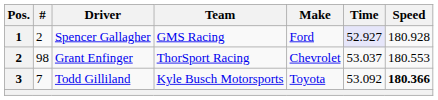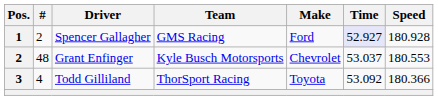 <table class="wikitable" style="font-size:95%">
 <tr>
 <th>Pos.</th>
 <th>#</th>
 <th>Driver</th>
 <th>Team</th>
 <th>Make</th>
 <th>Time</th>
 <th>Speed</th>
 </tr>
 <tr>
 <th>1</th>
 <td>2</td>
 <td><a href='#'>Spencer Gallagher</a></td>
 <td><a href='#'>GMS Racing</a></td>
 <td><a href='#'>Ford</a></td>
 <td style="background: lavender;">52.927</td>
 <td>180.928</td>
 </tr>
 <tr>
 <th>2</th>
-<td>98</td>
+<td>48</td>
 <td><a href='#'>Grant Enfinger</a></td>
-<td><a href='#'>ThorSport Racing</a></td>
+<td><a href='#'>Kyle Busch Motorsports</a></td>
 <td><a href='#'>Chevrolet</a></td>
 <td>53.037</td>
 <td>180.553</td>
 </tr>
 <tr>
 <th>3</th>
-<td>7</td>
+<td>4</td>
 <td><a href='#'>Todd Gilliland</a></td>
-<td><a href='#'>Kyle Busch Motorsports</a></td>
+<td><a href='#'>ThorSport Racing</a></td>
 <td><a href='#'>Toyota</a></td>
 <td>53.092</td>
-<td><strong>180.366</strong></td>
+<td>180.366</td>
 </tr>
 <tr>
 <th colspan="7"></th>
 </tr>
 </table>
